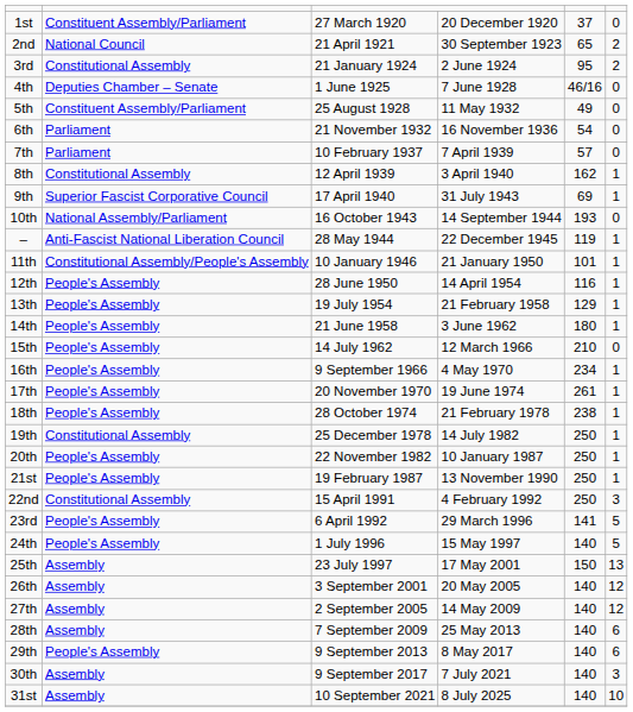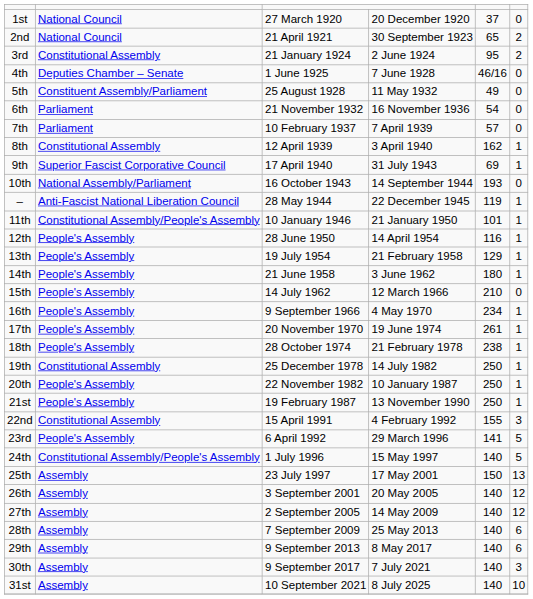 <table class="wikitable">
 <tr>
 <td><strong></strong></td>
 <td><strong></strong></td>
 <td colspan=2></td>
 <td><strong></strong></td>
 <td><strong></strong></td>
 </tr>
 <tr>
 <td align="center">1st</td>
-<td><a href='#'>Constituent Assembly/Parliament</a></td>
+<td><a href='#'>National Council</a></td>
 <td>27 March 1920</td>
 <td>20 December 1920</td>
 <td align="center">37</td>
 <td align="center">0</td>
 </tr>
 <tr>
 <td align="center">2nd</td>
 <td><a href='#'>National Council</a></td>
 <td>21 April 1921</td>
 <td>30 September 1923</td>
 <td align="center">65</td>
 <td align="center">2</td>
 </tr>
 <tr>
 <td align="center">3rd</td>
 <td><a href='#'>Constitutional Assembly</a></td>
 <td>21 January 1924</td>
 <td>2 June 1924</td>
 <td align="center">95</td>
 <td align="center">2</td>
 </tr>
 <tr>
 <td align="center">4th</td>
 <td><a href='#'>Deputies Chamber – Senate</a></td>
 <td>1 June 1925</td>
 <td>7 June 1928</td>
 <td align="center">46/16</td>
 <td align="center">0</td>
 </tr>
 <tr>
 <td align="center">5th</td>
 <td><a href='#'>Constituent Assembly/Parliament</a></td>
 <td>25 August 1928</td>
 <td>11 May 1932</td>
 <td align="center">49</td>
 <td align="center">0</td>
 </tr>
 <tr>
 <td align="center">6th</td>
 <td><a href='#'>Parliament</a></td>
 <td>21 November 1932</td>
 <td>16 November 1936</td>
 <td align="center">54</td>
 <td align="center">0</td>
 </tr>
 <tr>
 <td align="center">7th</td>
 <td><a href='#'>Parliament</a></td>
 <td>10 February 1937</td>
 <td>7 April 1939</td>
 <td align="center">57</td>
 <td align="center">0</td>
 </tr>
 <tr>
 <td align="center">8th</td>
 <td><a href='#'>Constitutional Assembly</a></td>
 <td>12 April 1939</td>
 <td>3 April 1940</td>
 <td align="center">162</td>
 <td align="center">1</td>
 </tr>
 <tr>
 <td align="center">9th</td>
 <td><a href='#'>Superior Fascist Corporative Council</a></td>
 <td>17 April 1940</td>
 <td>31 July 1943</td>
 <td align="center">69</td>
 <td align="center">1</td>
 </tr>
 <tr>
 <td align="center">10th</td>
 <td><a href='#'>National Assembly/Parliament</a></td>
 <td>16 October 1943</td>
 <td>14 September 1944</td>
 <td align="center">193</td>
 <td align="center">0</td>
 </tr>
 <tr>
 <td align="center">–</td>
 <td><a href='#'>Anti-Fascist National Liberation Council</a></td>
 <td>28 May 1944</td>
 <td>22 December 1945</td>
 <td align="center">119</td>
 <td align="center">1</td>
 </tr>
 <tr>
 <td align="center">11th</td>
 <td><a href='#'>Constitutional Assembly/People's Assembly</a></td>
 <td>10 January 1946</td>
 <td>21 January 1950</td>
 <td align="center">101</td>
 <td align="center">1</td>
 </tr>
 <tr>
 <td align="center">12th</td>
 <td><a href='#'>People's Assembly</a></td>
 <td>28 June 1950</td>
 <td>14 April 1954</td>
 <td align="center">116</td>
 <td align="center">1</td>
 </tr>
 <tr>
 <td align="center">13th</td>
 <td><a href='#'>People's Assembly</a></td>
 <td>19 July 1954</td>
 <td>21 February 1958</td>
 <td align="center">129</td>
 <td align="center">1</td>
 </tr>
 <tr>
 <td align="center">14th</td>
 <td><a href='#'>People's Assembly</a></td>
 <td>21 June 1958</td>
 <td>3 June 1962</td>
 <td align="center">180</td>
 <td align="center">1</td>
 </tr>
 <tr>
 <td align="center">15th</td>
 <td><a href='#'>People's Assembly</a></td>
 <td>14 July 1962</td>
 <td>12 March 1966</td>
 <td align="center">210</td>
 <td align="center">0</td>
 </tr>
 <tr>
 <td align="center">16th</td>
 <td><a href='#'>People's Assembly</a></td>
 <td>9 September 1966</td>
 <td>4 May 1970</td>
 <td align="center">234</td>
 <td align="center">1</td>
 </tr>
 <tr>
 <td align="center">17th</td>
 <td><a href='#'>People's Assembly</a></td>
 <td>20 November 1970</td>
 <td>19 June 1974</td>
 <td align="center">261</td>
 <td align="center">1</td>
 </tr>
 <tr>
 <td align="center">18th</td>
 <td><a href='#'>People's Assembly</a></td>
 <td>28 October 1974</td>
 <td>21 February 1978</td>
 <td align="center">238</td>
 <td align="center">1</td>
 </tr>
 <tr>
 <td align="center">19th</td>
 <td><a href='#'>Constitutional Assembly</a></td>
 <td>25 December 1978</td>
 <td>14 July 1982</td>
 <td align="center">250</td>
 <td align="center">1</td>
 </tr>
 <tr>
 <td align="center">20th</td>
 <td><a href='#'>People's Assembly</a></td>
 <td>22 November 1982</td>
 <td>10 January 1987</td>
 <td align="center">250</td>
 <td align="center">1</td>
 </tr>
 <tr>
 <td align="center">21st</td>
 <td><a href='#'>People's Assembly</a></td>
 <td>19 February 1987</td>
 <td>13 November 1990</td>
 <td align="center">250</td>
 <td align="center">1</td>
 </tr>
 <tr>
 <td align="center">22nd</td>
 <td><a href='#'>Constitutional Assembly</a></td>
 <td>15 April 1991</td>
 <td>4 February 1992</td>
-<td align="center">250</td>
+<td align="center">155</td>
 <td align="center">3</td>
 </tr>
 <tr>
 <td align="center">23rd</td>
 <td><a href='#'>People's Assembly</a></td>
 <td>6 April 1992</td>
 <td>29 March 1996</td>
 <td align="center">141</td>
 <td align="center">5</td>
 </tr>
 <tr>
 <td align="center">24th</td>
-<td><a href='#'>People's Assembly</a></td>
+<td><a href='#'>Constitutional Assembly/People's Assembly</a></td>
 <td>1 July 1996</td>
 <td>15 May 1997</td>
 <td align="center">140</td>
 <td align="center">5</td>
 </tr>
 <tr>
 <td align="center">25th</td>
 <td><a href='#'>Assembly</a></td>
 <td>23 July 1997</td>
 <td>17 May 2001</td>
 <td align="center">150</td>
 <td align="center">13</td>
 </tr>
 <tr>
 <td align="center">26th</td>
 <td><a href='#'>Assembly</a></td>
 <td>3 September 2001</td>
 <td>20 May 2005</td>
 <td align="center">140</td>
 <td align="center">12</td>
 </tr>
 <tr>
 <td align="center">27th</td>
 <td><a href='#'>Assembly</a></td>
 <td>2 September 2005</td>
 <td>14 May 2009</td>
 <td align="center">140</td>
 <td align="center">12</td>
 </tr>
 <tr>
 <td align="center">28th</td>
 <td><a href='#'>Assembly</a></td>
 <td>7 September 2009</td>
 <td>25 May 2013</td>
 <td align="center">140</td>
 <td align="center">6</td>
 </tr>
 <tr>
 <td align="center">29th</td>
-<td><a href='#'>People's Assembly</a></td>
+<td><a href='#'>Assembly</a></td>
 <td>9 September 2013</td>
 <td>8 May 2017</td>
 <td align="center">140</td>
 <td align="center">6</td>
 </tr>
 <tr>
 <td align="center">30th</td>
 <td><a href='#'>Assembly</a></td>
 <td>9 September 2017</td>
 <td>7 July 2021</td>
 <td align="center">140</td>
 <td align="center">3</td>
 </tr>
 <tr>
 <td align="center">31st</td>
 <td><a href='#'>Assembly</a></td>
 <td>10 September 2021</td>
 <td>8 July 2025</td>
 <td align="center">140</td>
 <td align="center">10</td>
 </tr>
 <tr>
 </tr>
 </table>
